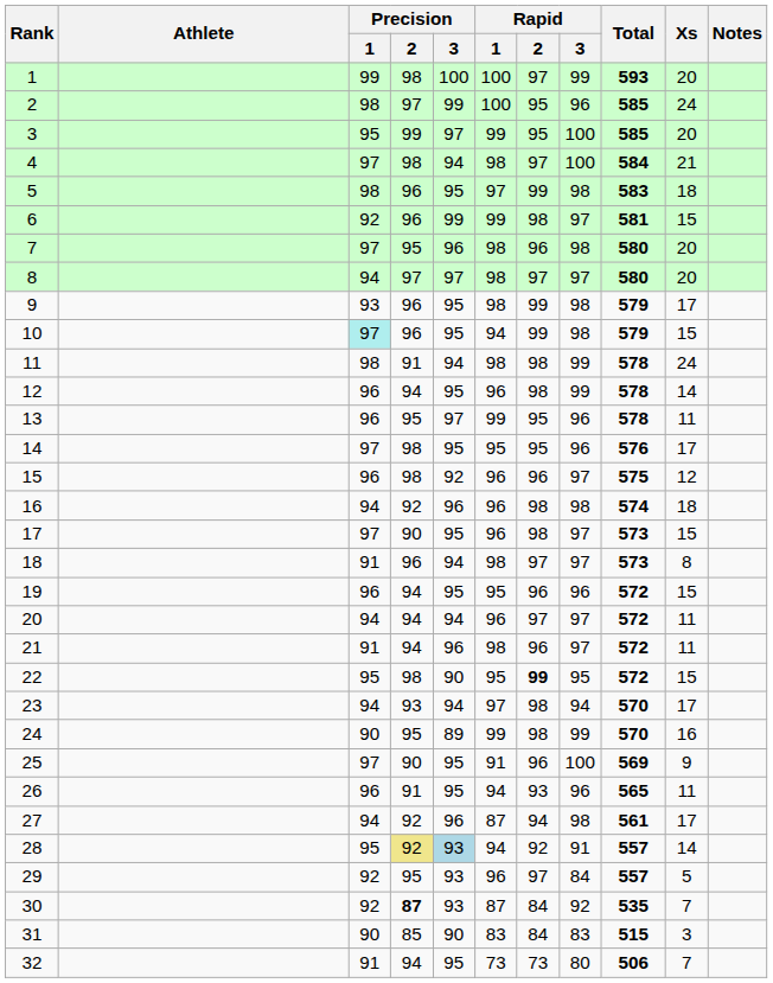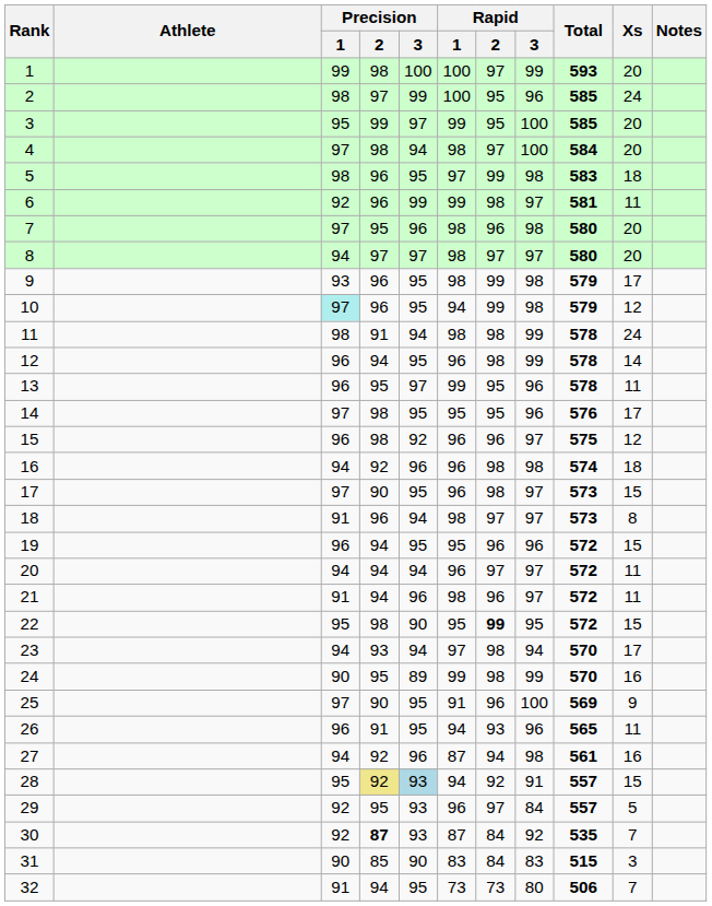 <table class="wikitable" style="text-align:center">
 <tr>
 <th rowspan=2 width=40>Rank</th>
 <th rowspan=2 width=250>Athlete</th>
 <th colspan=3>Precision</th>
 <th colspan=3>Rapid</th>
 <th rowspan=2 width=50>Total</th>
 <th rowspan=2 width=30>Xs</th>
 <th rowspan=2 width=45>Notes</th>
 </tr>
 <tr>
 <th width=30>1</th>
 <th width=30>2</th>
 <th width=30>3</th>
 <th width=30>1</th>
 <th width=30>2</th>
 <th width=30>3</th>
 </tr>
 <tr bgcolor=#ccffcc>
 <td>1</td>
 <td align=left></td>
 <td>99</td>
 <td>98</td>
 <td>100</td>
 <td>100</td>
 <td>97</td>
 <td>99</td>
 <td><strong>593</strong></td>
 <td>20</td>
 <td></td>
 </tr>
 <tr bgcolor=#ccffcc>
 <td>2</td>
 <td align=left></td>
 <td>98</td>
 <td>97</td>
 <td>99</td>
 <td>100</td>
 <td>95</td>
 <td>96</td>
 <td><strong>585</strong></td>
 <td>24</td>
 <td></td>
 </tr>
 <tr bgcolor=#ccffcc>
 <td>3</td>
 <td align=left></td>
 <td>95</td>
 <td>99</td>
 <td>97</td>
 <td>99</td>
 <td>95</td>
 <td>100</td>
 <td><strong>585</strong></td>
 <td>20</td>
 <td></td>
 </tr>
 <tr bgcolor=#ccffcc>
 <td>4</td>
 <td align=left></td>
 <td>97</td>
 <td>98</td>
 <td>94</td>
 <td>98</td>
 <td>97</td>
 <td>100</td>
 <td><strong>584</strong></td>
-<td>21</td>
+<td>20</td>
 <td></td>
 </tr>
 <tr bgcolor=#ccffcc>
 <td>5</td>
 <td align=left></td>
 <td>98</td>
 <td>96</td>
 <td>95</td>
 <td>97</td>
 <td>99</td>
 <td>98</td>
 <td><strong>583</strong></td>
 <td>18</td>
 <td></td>
 </tr>
 <tr bgcolor=#ccffcc>
 <td>6</td>
 <td align=left></td>
 <td>92</td>
 <td>96</td>
 <td>99</td>
 <td>99</td>
 <td>98</td>
 <td>97</td>
 <td><strong>581</strong></td>
-<td>15</td>
+<td>11</td>
 <td></td>
 </tr>
 <tr bgcolor=#ccffcc>
 <td>7</td>
 <td align=left></td>
 <td>97</td>
 <td>95</td>
 <td>96</td>
 <td>98</td>
 <td>96</td>
 <td>98</td>
 <td><strong>580</strong></td>
 <td>20</td>
 <td></td>
 </tr>
 <tr bgcolor=#ccffcc>
 <td>8</td>
 <td align=left></td>
 <td>94</td>
 <td>97</td>
 <td>97</td>
 <td>98</td>
 <td>97</td>
 <td>97</td>
 <td><strong>580</strong></td>
 <td>20</td>
 <td></td>
 </tr>
 <tr>
 <td>9</td>
 <td align=left></td>
 <td>93</td>
 <td>96</td>
 <td>95</td>
 <td>98</td>
 <td>99</td>
 <td>98</td>
 <td><strong>579</strong></td>
 <td>17</td>
 <td></td>
 </tr>
 <tr>
 <td>10</td>
 <td align=left></td>
 <td style="background: paleturquoise;">97</td>
 <td>96</td>
 <td>95</td>
 <td>94</td>
 <td>99</td>
 <td>98</td>
 <td><strong>579</strong></td>
-<td>15</td>
+<td>12</td>
 <td></td>
 </tr>
 <tr>
 <td>11</td>
 <td align=left></td>
 <td>98</td>
 <td>91</td>
 <td>94</td>
 <td>98</td>
 <td>98</td>
 <td>99</td>
 <td><strong>578</strong></td>
 <td>24</td>
 <td></td>
 </tr>
 <tr>
 <td>12</td>
 <td align=left></td>
 <td>96</td>
 <td>94</td>
 <td>95</td>
 <td>96</td>
 <td>98</td>
 <td>99</td>
 <td><strong>578</strong></td>
 <td>14</td>
 <td></td>
 </tr>
 <tr>
 <td>13</td>
 <td align=left></td>
 <td>96</td>
 <td>95</td>
 <td>97</td>
 <td>99</td>
 <td>95</td>
 <td>96</td>
 <td><strong>578</strong></td>
 <td>11</td>
 <td></td>
 </tr>
 <tr>
 <td>14</td>
 <td align=left></td>
 <td>97</td>
 <td>98</td>
 <td>95</td>
 <td>95</td>
 <td>95</td>
 <td>96</td>
 <td><strong>576</strong></td>
 <td>17</td>
 <td></td>
 </tr>
 <tr>
 <td>15</td>
 <td align=left></td>
 <td>96</td>
 <td>98</td>
 <td>92</td>
 <td>96</td>
 <td>96</td>
 <td>97</td>
 <td><strong>575</strong></td>
 <td>12</td>
 <td></td>
 </tr>
 <tr>
 <td>16</td>
 <td align=left></td>
 <td>94</td>
 <td>92</td>
 <td>96</td>
 <td>96</td>
 <td>98</td>
 <td>98</td>
 <td><strong>574</strong></td>
 <td>18</td>
 <td></td>
 </tr>
 <tr>
 <td>17</td>
 <td align=left></td>
 <td>97</td>
 <td>90</td>
 <td>95</td>
 <td>96</td>
 <td>98</td>
 <td>97</td>
 <td><strong>573</strong></td>
 <td>15</td>
 <td></td>
 </tr>
 <tr>
 <td>18</td>
 <td align=left></td>
 <td>91</td>
 <td>96</td>
 <td>94</td>
 <td>98</td>
 <td>97</td>
 <td>97</td>
 <td><strong>573</strong></td>
 <td>8</td>
 <td></td>
 </tr>
 <tr>
 <td>19</td>
 <td align=left></td>
 <td>96</td>
 <td>94</td>
 <td>95</td>
 <td>95</td>
 <td>96</td>
 <td>96</td>
 <td><strong>572</strong></td>
 <td>15</td>
 <td></td>
 </tr>
 <tr>
 <td>20</td>
 <td align=left></td>
 <td>94</td>
 <td>94</td>
 <td>94</td>
 <td>96</td>
 <td>97</td>
 <td>97</td>
 <td><strong>572</strong></td>
 <td>11</td>
 <td></td>
 </tr>
 <tr>
 <td>21</td>
 <td align=left></td>
 <td>91</td>
 <td>94</td>
 <td>96</td>
 <td>98</td>
 <td>96</td>
 <td>97</td>
 <td><strong>572</strong></td>
 <td>11</td>
 <td></td>
 </tr>
 <tr>
 <td>22</td>
 <td align=left></td>
 <td>95</td>
 <td>98</td>
 <td>90</td>
 <td>95</td>
 <td><strong>99</strong></td>
 <td>95</td>
 <td><strong>572</strong></td>
 <td>15</td>
 <td></td>
 </tr>
 <tr>
 <td>23</td>
 <td align=left></td>
 <td>94</td>
 <td>93</td>
 <td>94</td>
 <td>97</td>
 <td>98</td>
 <td>94</td>
 <td><strong>570</strong></td>
 <td>17</td>
 <td></td>
 </tr>
 <tr>
 <td>24</td>
 <td align=left></td>
 <td>90</td>
 <td>95</td>
 <td>89</td>
 <td>99</td>
 <td>98</td>
 <td>99</td>
 <td><strong>570</strong></td>
 <td>16</td>
 <td></td>
 </tr>
 <tr>
 <td>25</td>
 <td align=left></td>
 <td>97</td>
 <td>90</td>
 <td>95</td>
 <td>91</td>
 <td>96</td>
 <td>100</td>
 <td><strong>569</strong></td>
 <td>9</td>
 <td></td>
 </tr>
 <tr>
 <td>26</td>
 <td align=left></td>
 <td>96</td>
 <td>91</td>
 <td>95</td>
 <td>94</td>
 <td>93</td>
 <td>96</td>
 <td><strong>565</strong></td>
 <td>11</td>
 <td></td>
 </tr>
 <tr>
 <td>27</td>
 <td align=left></td>
 <td>94</td>
 <td>92</td>
 <td>96</td>
 <td>87</td>
 <td>94</td>
 <td>98</td>
 <td><strong>561</strong></td>
-<td>17</td>
+<td>16</td>
 <td></td>
 </tr>
 <tr>
 <td>28</td>
 <td align=left></td>
 <td>95</td>
 <td style="background: khaki;">92</td>
 <td style="background: lightblue;">93</td>
 <td>94</td>
 <td>92</td>
 <td>91</td>
 <td><strong>557</strong></td>
-<td>14</td>
+<td>15</td>
 <td></td>
 </tr>
 <tr>
 <td>29</td>
 <td align=left></td>
 <td>92</td>
 <td>95</td>
 <td>93</td>
 <td>96</td>
 <td>97</td>
 <td>84</td>
 <td><strong>557</strong></td>
 <td>5</td>
 <td></td>
 </tr>
 <tr>
 <td>30</td>
 <td align=left></td>
 <td>92</td>
 <td><strong>87</strong></td>
 <td>93</td>
 <td>87</td>
 <td>84</td>
 <td>92</td>
 <td><strong>535</strong></td>
 <td>7</td>
 <td></td>
 </tr>
 <tr>
 <td>31</td>
 <td align=left></td>
 <td>90</td>
 <td>85</td>
 <td>90</td>
 <td>83</td>
 <td>84</td>
 <td>83</td>
 <td><strong>515</strong></td>
 <td>3</td>
 <td></td>
 </tr>
 <tr>
 <td>32</td>
 <td align=left></td>
 <td>91</td>
 <td>94</td>
 <td>95</td>
 <td>73</td>
 <td>73</td>
 <td>80</td>
 <td><strong>506</strong></td>
 <td>7</td>
 <td></td>
 </tr>
 </table>
